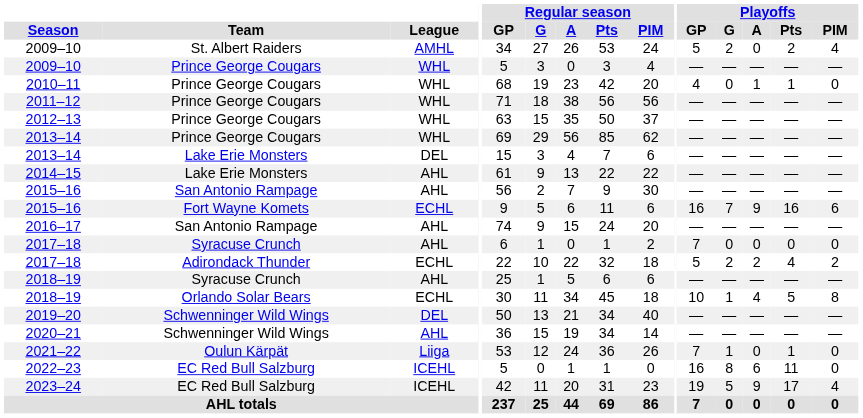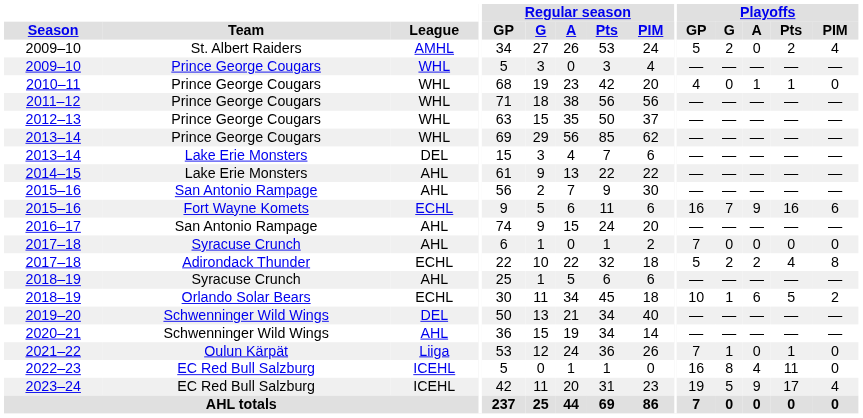 <table border="0" cellpadding="1" cellspacing="0" style="text-align:center; width:60em">
 <tr bgcolor="#e0e0e0">
 <th colspan="3" bgcolor="#ffffff"></th>
 <th rowspan="99" bgcolor="#ffffff"></th>
 <th colspan="5"><a href='#'>Regular season</a></th>
 <th rowspan="99" bgcolor="#ffffff"></th>
 <th colspan="5"><a href='#'>Playoffs</a></th>
 </tr>
 <tr bgcolor="#e0e0e0">
 <th><a href='#'>Season</a></th>
 <th>Team</th>
 <th>League</th>
 <th>GP</th>
 <th><a href='#'>G</a></th>
 <th><a href='#'>A</a></th>
 <th><a href='#'>Pts</a></th>
 <th><a href='#'>PIM</a></th>
 <th>GP</th>
 <th>G</th>
 <th>A</th>
 <th>Pts</th>
 <th>PIM</th>
 </tr>
 <tr>
 <td>2009–10</td>
 <td>St. Albert Raiders</td>
 <td><a href='#'>AMHL</a></td>
 <td>34</td>
 <td>27</td>
 <td>26</td>
 <td>53</td>
 <td>24</td>
 <td>5</td>
 <td>2</td>
 <td>0</td>
 <td>2</td>
 <td>4</td>
 </tr>
 <tr style="background:#f0f0f0;">
 <td><a href='#'>2009–10</a></td>
 <td><a href='#'>Prince George Cougars</a></td>
 <td><a href='#'>WHL</a></td>
 <td>5</td>
 <td>3</td>
 <td>0</td>
 <td>3</td>
 <td>4</td>
 <td>—</td>
 <td>—</td>
 <td>—</td>
 <td>—</td>
 <td>—</td>
 </tr>
 <tr>
 <td><a href='#'>2010–11</a></td>
 <td>Prince George Cougars</td>
 <td>WHL</td>
 <td>68</td>
 <td>19</td>
 <td>23</td>
 <td>42</td>
 <td>20</td>
 <td>4</td>
 <td>0</td>
 <td>1</td>
 <td>1</td>
 <td>0</td>
 </tr>
 <tr style="background:#f0f0f0;">
 <td><a href='#'>2011–12</a></td>
 <td>Prince George Cougars</td>
 <td>WHL</td>
 <td>71</td>
 <td>18</td>
 <td>38</td>
 <td>56</td>
 <td>56</td>
 <td>—</td>
 <td>—</td>
 <td>—</td>
 <td>—</td>
 <td>—</td>
 </tr>
 <tr>
 <td><a href='#'>2012–13</a></td>
 <td>Prince George Cougars</td>
 <td>WHL</td>
 <td>63</td>
 <td>15</td>
 <td>35</td>
 <td>50</td>
 <td>37</td>
 <td>—</td>
 <td>—</td>
 <td>—</td>
 <td>—</td>
 <td>—</td>
 </tr>
 <tr style="background:#f0f0f0;">
 <td><a href='#'>2013–14</a></td>
 <td>Prince George Cougars</td>
 <td>WHL</td>
 <td>69</td>
 <td>29</td>
 <td>56</td>
 <td>85</td>
 <td>62</td>
 <td>—</td>
 <td>—</td>
 <td>—</td>
 <td>—</td>
 <td>—</td>
 </tr>
 <tr>
 <td><a href='#'>2013–14</a></td>
 <td><a href='#'>Lake Erie Monsters</a></td>
 <td>DEL</td>
 <td>15</td>
 <td>3</td>
 <td>4</td>
 <td>7</td>
 <td>6</td>
 <td>—</td>
 <td>—</td>
 <td>—</td>
 <td>—</td>
 <td>—</td>
 </tr>
 <tr style="background:#f0f0f0;">
 <td><a href='#'>2014–15</a></td>
 <td>Lake Erie Monsters</td>
 <td>AHL</td>
 <td>61</td>
 <td>9</td>
 <td>13</td>
 <td>22</td>
 <td>22</td>
 <td>—</td>
 <td>—</td>
 <td>—</td>
 <td>—</td>
 <td>—</td>
 </tr>
 <tr>
 <td><a href='#'>2015–16</a></td>
 <td><a href='#'>San Antonio Rampage</a></td>
 <td>AHL</td>
 <td>56</td>
 <td>2</td>
 <td>7</td>
 <td>9</td>
 <td>30</td>
 <td>—</td>
 <td>—</td>
 <td>—</td>
 <td>—</td>
 <td>—</td>
 </tr>
 <tr style="background:#f0f0f0;">
 <td><a href='#'>2015–16</a></td>
 <td><a href='#'>Fort Wayne Komets</a></td>
 <td><a href='#'>ECHL</a></td>
 <td>9</td>
 <td>5</td>
 <td>6</td>
 <td>11</td>
 <td>6</td>
 <td>16</td>
 <td>7</td>
 <td>9</td>
 <td>16</td>
 <td>6</td>
 </tr>
 <tr>
 <td><a href='#'>2016–17</a></td>
 <td>San Antonio Rampage</td>
 <td>AHL</td>
 <td>74</td>
 <td>9</td>
 <td>15</td>
 <td>24</td>
 <td>20</td>
 <td>—</td>
 <td>—</td>
 <td>—</td>
 <td>—</td>
 <td>—</td>
 </tr>
 <tr style="background:#f0f0f0;">
 <td><a href='#'>2017–18</a></td>
 <td><a href='#'>Syracuse Crunch</a></td>
 <td>AHL</td>
 <td>6</td>
 <td>1</td>
 <td>0</td>
 <td>1</td>
 <td>2</td>
 <td>7</td>
 <td>0</td>
 <td>0</td>
 <td>0</td>
 <td>0</td>
 </tr>
 <tr>
 <td><a href='#'>2017–18</a></td>
 <td><a href='#'>Adirondack Thunder</a></td>
 <td>ECHL</td>
 <td>22</td>
 <td>10</td>
 <td>22</td>
 <td>32</td>
 <td>18</td>
 <td>5</td>
 <td>2</td>
 <td>2</td>
 <td>4</td>
-<td>2</td>
+<td>8</td>
 </tr>
 <tr style="background:#f0f0f0;">
 <td><a href='#'>2018–19</a></td>
 <td>Syracuse Crunch</td>
 <td>AHL</td>
 <td>25</td>
 <td>1</td>
 <td>5</td>
 <td>6</td>
 <td>6</td>
 <td>—</td>
 <td>—</td>
 <td>—</td>
 <td>—</td>
 <td>—</td>
 </tr>
 <tr>
 <td><a href='#'>2018–19</a></td>
 <td><a href='#'>Orlando Solar Bears</a></td>
 <td>ECHL</td>
 <td>30</td>
 <td>11</td>
 <td>34</td>
 <td>45</td>
 <td>18</td>
 <td>10</td>
 <td>1</td>
-<td>4</td>
+<td>6</td>
 <td>5</td>
-<td>8</td>
+<td>2</td>
 </tr>
 <tr style="background:#f0f0f0;">
 <td><a href='#'>2019–20</a></td>
 <td><a href='#'>Schwenninger Wild Wings</a></td>
 <td><a href='#'>DEL</a></td>
 <td>50</td>
 <td>13</td>
 <td>21</td>
 <td>34</td>
 <td>40</td>
 <td>—</td>
 <td>—</td>
 <td>—</td>
 <td>—</td>
 <td>—</td>
 </tr>
 <tr>
 <td><a href='#'>2020–21</a></td>
 <td>Schwenninger Wild Wings</td>
 <td><a href='#'>AHL</a></td>
 <td>36</td>
 <td>15</td>
 <td>19</td>
 <td>34</td>
 <td>14</td>
 <td>—</td>
 <td>—</td>
 <td>—</td>
 <td>—</td>
 <td>—</td>
 </tr>
 <tr style="background:#f0f0f0;">
 <td><a href='#'>2021–22</a></td>
 <td><a href='#'>Oulun Kärpät</a></td>
 <td><a href='#'>Liiga</a></td>
 <td>53</td>
 <td>12</td>
 <td>24</td>
 <td>36</td>
 <td>26</td>
 <td>7</td>
 <td>1</td>
 <td>0</td>
 <td>1</td>
 <td>0</td>
 </tr>
 <tr>
 <td><a href='#'>2022–23</a></td>
 <td><a href='#'>EC Red Bull Salzburg</a></td>
 <td><a href='#'>ICEHL</a></td>
 <td>5</td>
 <td>0</td>
 <td>1</td>
 <td>1</td>
 <td>0</td>
 <td>16</td>
 <td>8</td>
-<td>6</td>
+<td>4</td>
 <td>11</td>
 <td>0</td>
 </tr>
 <tr style="background:#f0f0f0;">
 <td><a href='#'>2023–24</a></td>
 <td>EC Red Bull Salzburg</td>
 <td>ICEHL</td>
 <td>42</td>
 <td>11</td>
 <td>20</td>
 <td>31</td>
 <td>23</td>
 <td>19</td>
 <td>5</td>
 <td>9</td>
 <td>17</td>
 <td>4</td>
 </tr>
 <tr bgcolor="#e0e0e0">
 <th colspan="3">AHL totals</th>
 <th>237</th>
 <th>25</th>
 <th>44</th>
 <th>69</th>
 <th>86</th>
 <th>7</th>
 <th>0</th>
 <th>0</th>
 <th>0</th>
 <th>0</th>
 </tr>
 </table>
